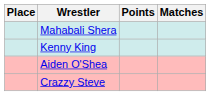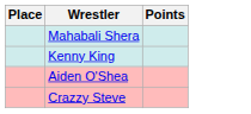 <table class="wikitable sortable">
 <tr>
 <th>Place</th>
 <th>Wrestler</th>
 <th>Points</th>
-<th>Matches</th>
 </tr>
 <tr bgcolor="#cfecec">
 <td></td>
 <td><a href='#'>Mahabali Shera</a></td>
-<td></td>
 <td></td>
 </tr>
 <tr bgcolor="#cfecec">
 <td></td>
 <td><a href='#'>Kenny King</a></td>
 <td></td>
-<td></td>
 </tr>
 <tr bgcolor="#ffbbbb">
 <td></td>
 <td><a href='#'>Aiden O'Shea</a></td>
-<td></td>
 <td></td>
 </tr>
 <tr bgcolor="#ffbbbb">
 <td></td>
 <td><a href='#'>Crazzy Steve</a></td>
 <td></td>
-<td></td>
 </tr>
 </table>
